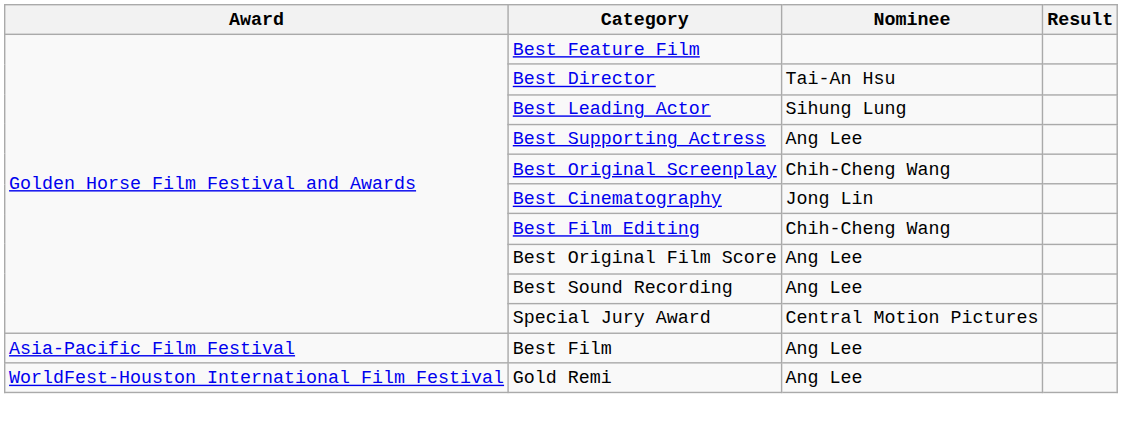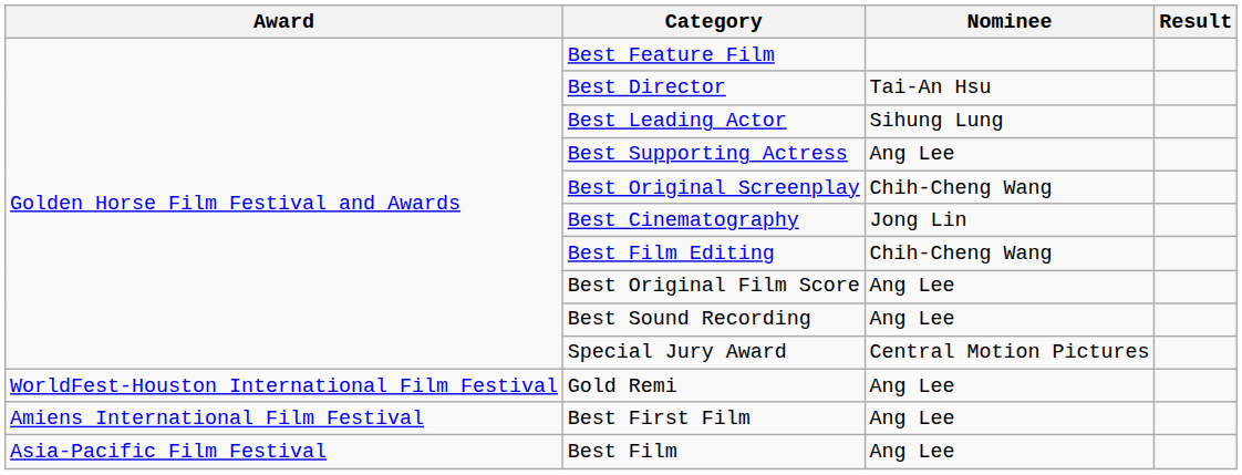 <table class="wikitable">
 <tr>
 <th>Award</th>
 <th>Category</th>
 <th>Nominee</th>
 <th>Result</th>
 </tr>
 <tr>
 <td rowspan="10"><a href='#'>Golden Horse Film Festival and Awards</a></td>
 <td><a href='#'>Best Feature Film</a></td>
 <td></td>
 <td></td>
 </tr>
 <tr>
 <td><a href='#'>Best Director</a></td>
 <td>Tai-An Hsu</td>
 <td></td>
 </tr>
 <tr>
 <td><a href='#'>Best Leading Actor</a></td>
 <td>Sihung Lung</td>
 <td></td>
 </tr>
 <tr>
 <td><a href='#'>Best Supporting Actress</a></td>
 <td>Ang Lee</td>
 <td></td>
 </tr>
 <tr>
 <td><a href='#'>Best Original Screenplay</a></td>
 <td>Chih-Cheng Wang</td>
 <td></td>
 </tr>
 <tr>
 <td><a href='#'>Best Cinematography</a></td>
 <td>Jong Lin</td>
 <td></td>
 </tr>
 <tr>
 <td><a href='#'>Best Film Editing</a></td>
 <td>Chih-Cheng Wang</td>
 <td></td>
 </tr>
 <tr>
 <td>Best Original Film Score</td>
 <td>Ang Lee</td>
 <td></td>
 </tr>
 <tr>
 <td>Best Sound Recording</td>
 <td>Ang Lee</td>
 <td></td>
 </tr>
 <tr>
 <td>Special Jury Award</td>
 <td>Central Motion Pictures</td>
 <td></td>
 </tr>
 <tr>
+<td><a href='#'>WorldFest-Houston International Film Festival</a></td>
+<td>Gold Remi</td>
+<td>Ang Lee</td>
+<td></td>
+</tr>
+<tr>
+<td><a href='#'>Amiens International Film Festival</a></td>
+<td>Best First Film</td>
+<td>Ang Lee</td>
+<td></td>
+</tr>
+<tr>
 <td><a href='#'>Asia-Pacific Film Festival</a></td>
 <td>Best Film</td>
 <td>Ang Lee</td>
 <td></td>
 </tr>
-<tr>
-<td><a href='#'>WorldFest-Houston International Film Festival</a></td>
-<td>Gold Remi</td>
-<td>Ang Lee</td>
-<td></td>
-</tr>
 </table>
